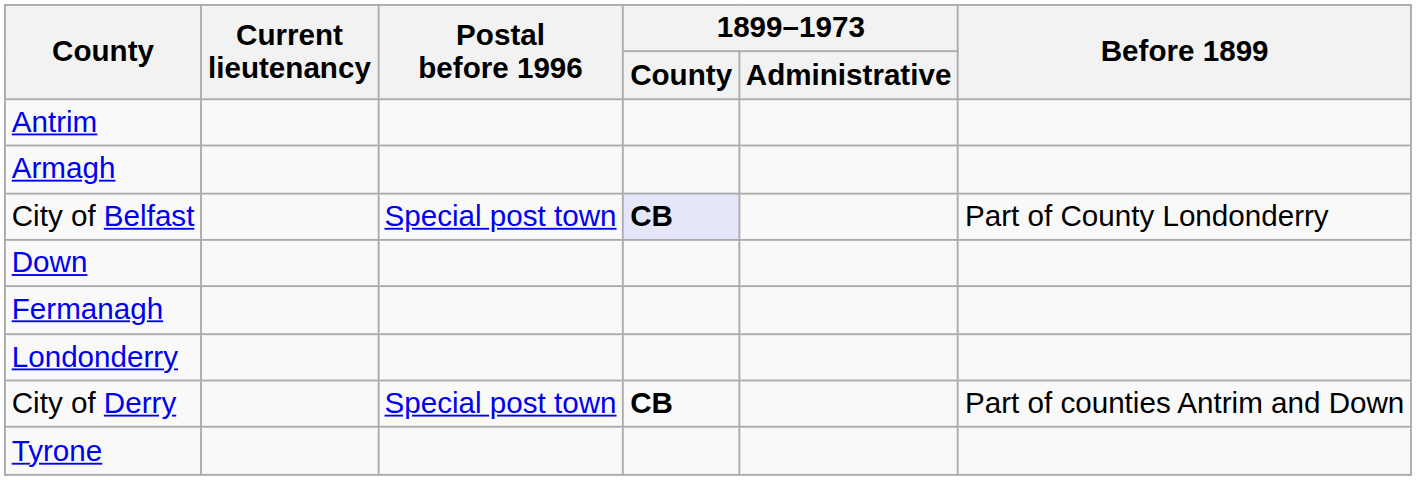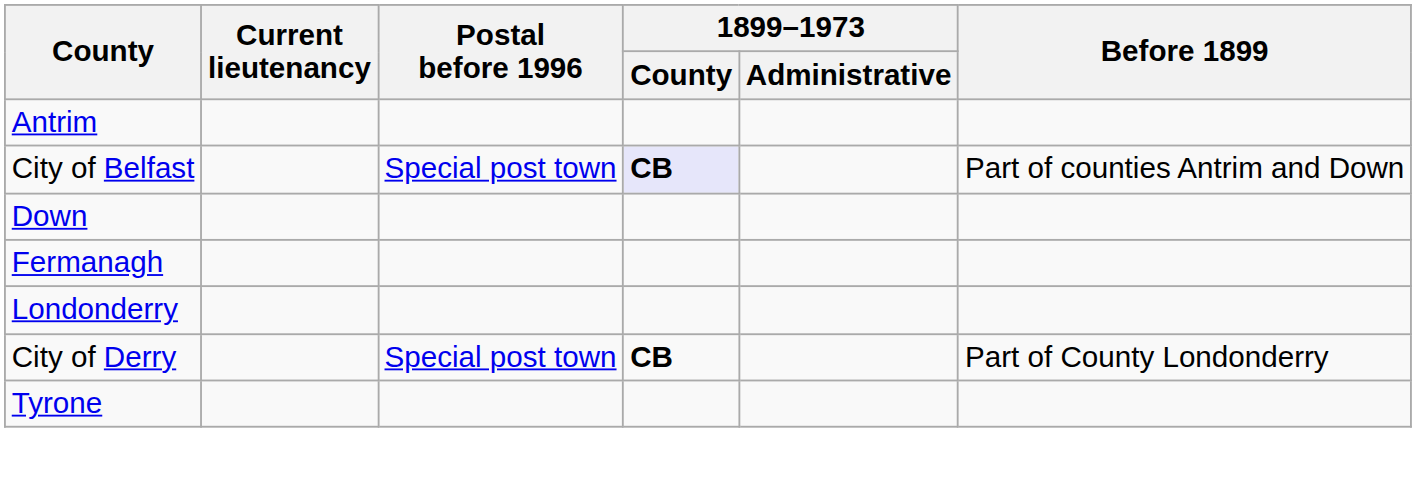 <table class="wikitable sortable">
 <tr>
 <th rowspan="2">County</th>
 <th rowspan="2">Current<br>lieutenancy</th>
 <th rowspan="2">Postal<br>before 1996</th>
 <th colspan="2">1899–1973</th>
 <th rowspan="2">Before 1899</th>
 </tr>
 <tr>
 <th>County</th>
 <th>Administrative</th>
 </tr>
 <tr>
 <td><a href='#'>Antrim</a></td>
 <td></td>
 <td></td>
 <td></td>
 <td></td>
 <td></td>
 </tr>
 <tr>
-<td><a href='#'>Armagh</a></td>
-<td></td>
-<td></td>
-<td></td>
-<td></td>
-<td></td>
-</tr>
-<tr>
 <td>City of <a href='#'>Belfast</a></td>
 <td></td>
 <td><a href='#'>Special post town</a></td>
 <td style="background: lavender;"> <strong>CB</strong></td>
 <td></td>
-<td>Part of County Londonderry</td>
+<td>Part of counties Antrim and Down</td>
 </tr>
 <tr>
 <td><a href='#'>Down</a></td>
 <td></td>
 <td></td>
 <td></td>
 <td></td>
 <td></td>
 </tr>
 <tr>
 <td><a href='#'>Fermanagh</a></td>
 <td></td>
 <td></td>
 <td></td>
 <td></td>
 <td></td>
 </tr>
 <tr>
 <td><a href='#'>Londonderry</a></td>
 <td></td>
 <td></td>
 <td></td>
 <td></td>
 <td></td>
 </tr>
 <tr>
 <td>City of <a href='#'>Derry</a></td>
 <td></td>
 <td><a href='#'>Special post town</a></td>
 <td> <strong>CB</strong></td>
 <td></td>
-<td>Part of counties Antrim and Down</td>
+<td>Part of County Londonderry</td>
 </tr>
 <tr>
 <td><a href='#'>Tyrone</a></td>
 <td></td>
 <td></td>
 <td></td>
 <td></td>
 <td></td>
 </tr>
 </table>
